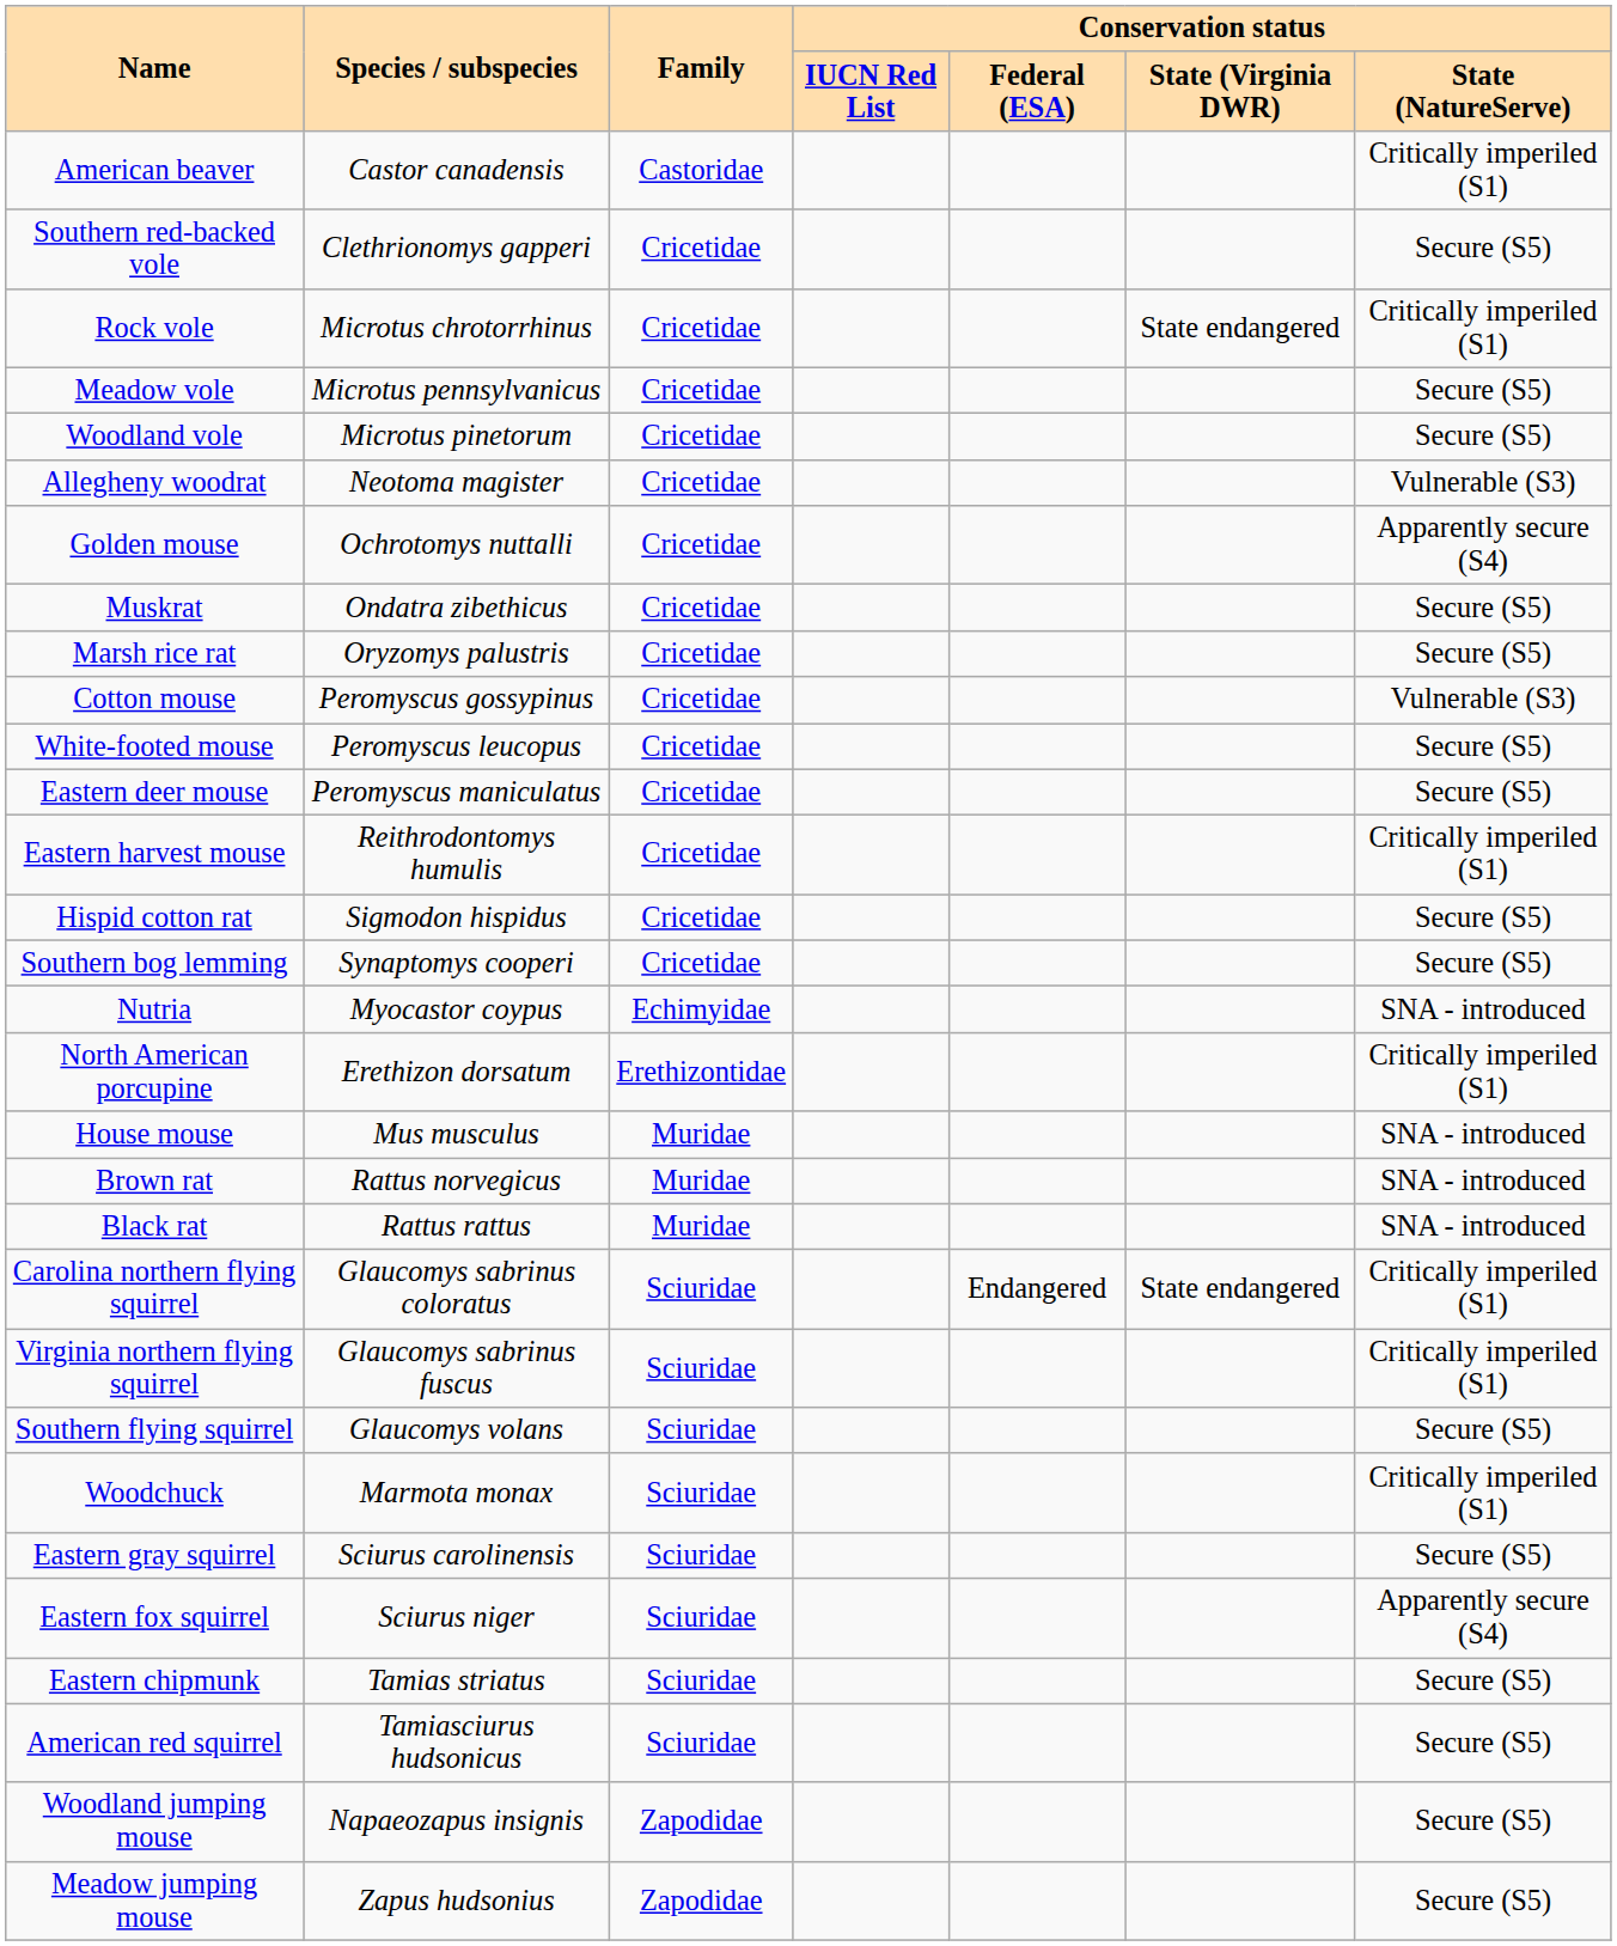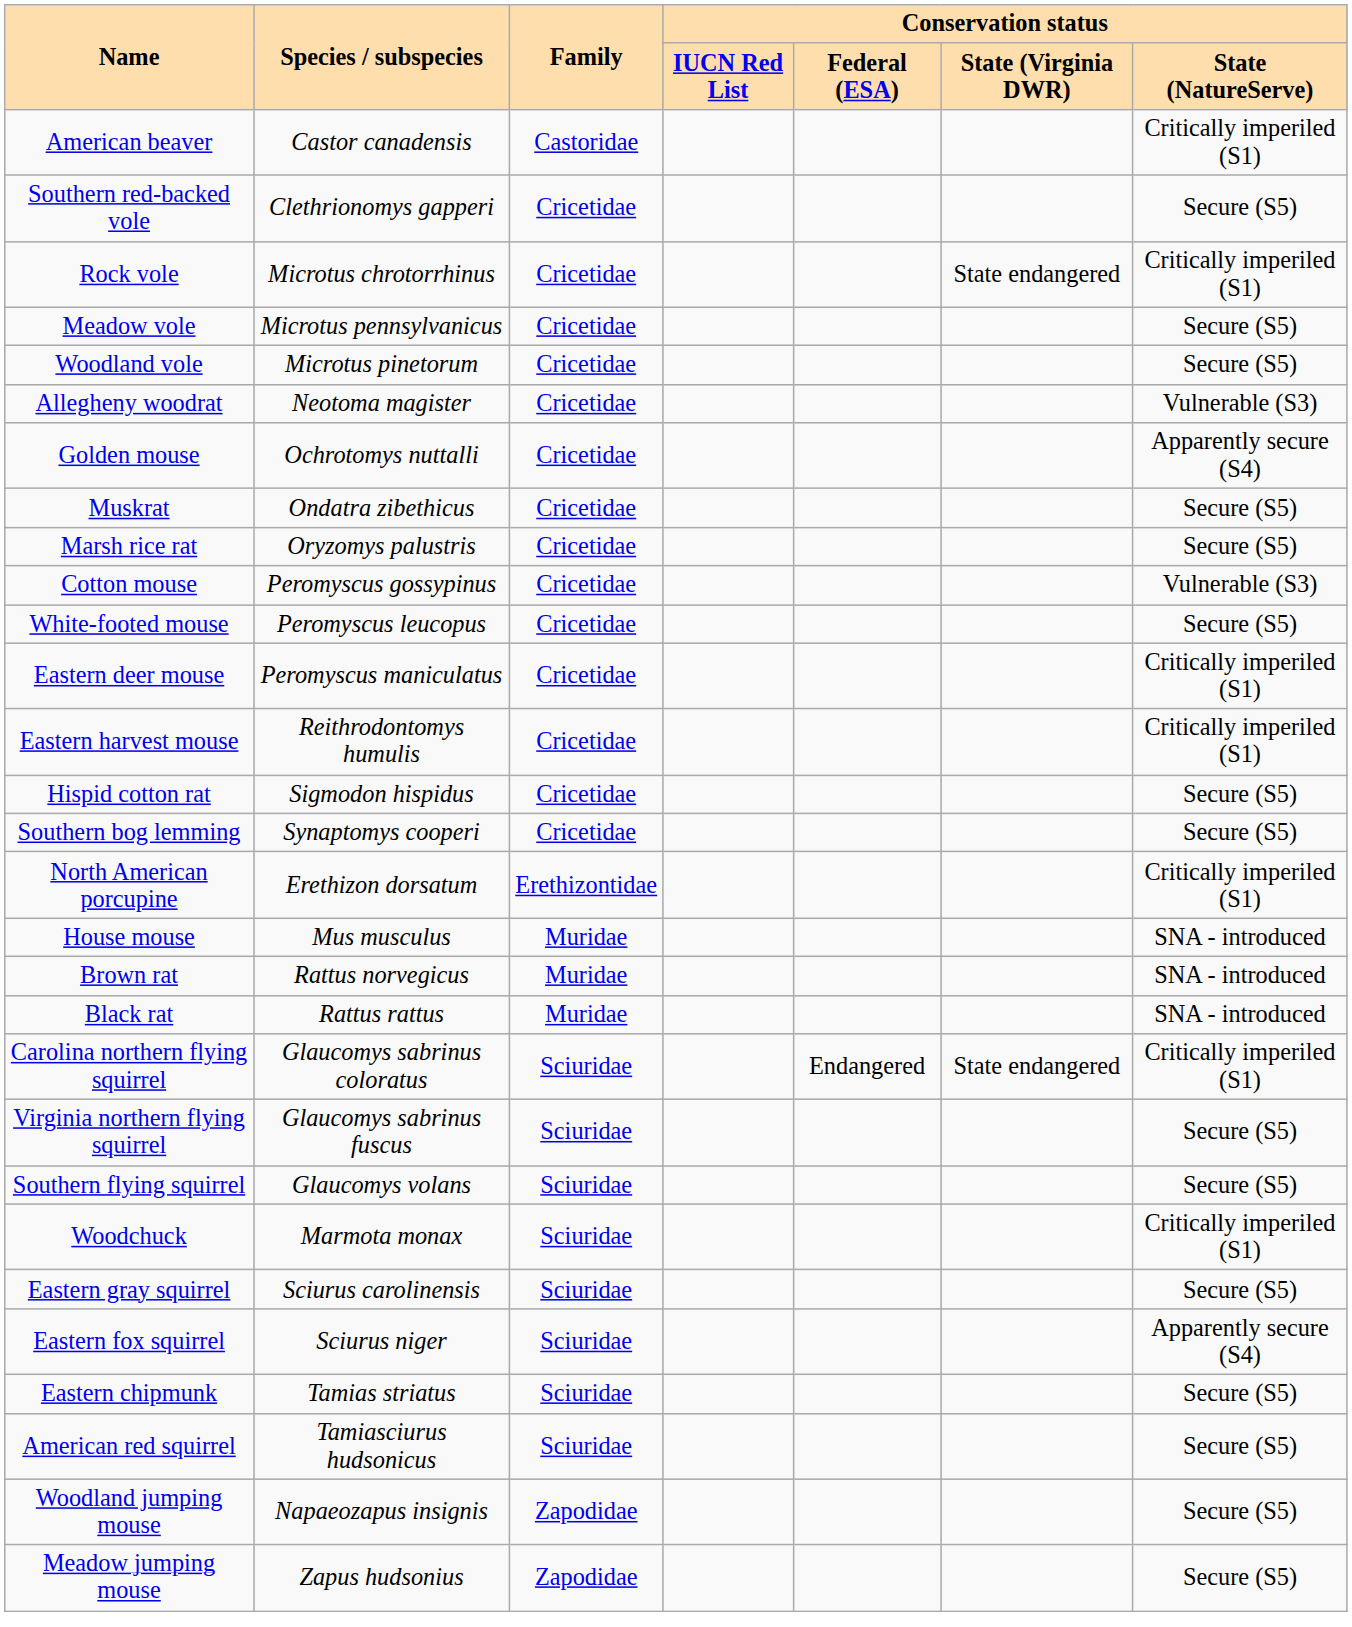 <table class="wikitable" style="margin:1em auto; text-align:center;">
 <tr>
 <th rowspan="2" style="background:navajowhite">Name</th>
 <th rowspan="2" style="background:navajowhite">Species / subspecies</th>
 <th rowspan="2" style="background:navajowhite">Family</th>
 <th colspan="4" style="background:navajowhite">Conservation status</th>
 </tr>
 <tr>
 <th style="background:navajowhite"><a href='#'>IUCN Red List</a></th>
 <th style="background:navajowhite">Federal (<a href='#'>ESA</a>)</th>
 <th style="background:navajowhite">State (Virginia DWR)</th>
 <th style="background:navajowhite">State (NatureServe)</th>
 </tr>
 <tr>
 <td><a href='#'>American beaver</a></td>
 <td><em>Castor canadensis</em></td>
 <td><a href='#'>Castoridae</a></td>
 <td></td>
 <td></td>
 <td></td>
 <td>Critically imperiled (S1)</td>
 </tr>
 <tr>
 <td><a href='#'>Southern red-backed vole</a></td>
 <td><em>Clethrionomys gapperi</em></td>
 <td><a href='#'>Cricetidae</a></td>
 <td></td>
 <td></td>
 <td></td>
 <td>Secure (S5)</td>
 </tr>
 <tr>
 <td><a href='#'>Rock vole</a></td>
 <td><em>Microtus chrotorrhinus</em></td>
 <td><a href='#'>Cricetidae</a></td>
 <td></td>
 <td></td>
 <td>State endangered</td>
 <td>Critically imperiled (S1)</td>
 </tr>
 <tr>
 <td><a href='#'>Meadow vole</a></td>
 <td><em>Microtus pennsylvanicus</em></td>
 <td><a href='#'>Cricetidae</a></td>
 <td></td>
 <td></td>
 <td></td>
 <td>Secure (S5)</td>
 </tr>
 <tr>
 <td><a href='#'>Woodland vole</a></td>
 <td><em>Microtus pinetorum</em></td>
 <td><a href='#'>Cricetidae</a></td>
 <td></td>
 <td></td>
 <td></td>
 <td>Secure (S5)</td>
 </tr>
 <tr>
 <td><a href='#'>Allegheny woodrat</a></td>
 <td><em>Neotoma magister</em></td>
 <td><a href='#'>Cricetidae</a></td>
 <td></td>
 <td></td>
 <td></td>
 <td>Vulnerable (S3)</td>
 </tr>
 <tr>
 <td><a href='#'>Golden mouse</a></td>
 <td><em>Ochrotomys nuttalli</em></td>
 <td><a href='#'>Cricetidae</a></td>
 <td></td>
 <td></td>
 <td></td>
 <td>Apparently secure (S4)</td>
 </tr>
 <tr>
 <td><a href='#'>Muskrat</a></td>
 <td><em>Ondatra zibethicus</em></td>
 <td><a href='#'>Cricetidae</a></td>
 <td></td>
 <td></td>
 <td></td>
 <td>Secure (S5)</td>
 </tr>
 <tr>
 <td><a href='#'>Marsh rice rat</a></td>
 <td><em>Oryzomys palustris</em></td>
 <td><a href='#'>Cricetidae</a></td>
 <td></td>
 <td></td>
 <td></td>
 <td>Secure (S5)</td>
 </tr>
 <tr>
 <td><a href='#'>Cotton mouse</a></td>
 <td><em>Peromyscus gossypinus</em></td>
 <td><a href='#'>Cricetidae</a></td>
 <td></td>
 <td></td>
 <td></td>
 <td>Vulnerable (S3)</td>
 </tr>
 <tr>
 <td><a href='#'>White-footed mouse</a></td>
 <td><em>Peromyscus leucopus</em></td>
 <td><a href='#'>Cricetidae</a></td>
 <td></td>
 <td></td>
 <td></td>
 <td>Secure (S5)</td>
 </tr>
 <tr>
 <td><a href='#'>Eastern deer mouse</a></td>
 <td><em>Peromyscus maniculatus</em></td>
 <td><a href='#'>Cricetidae</a></td>
 <td></td>
 <td></td>
 <td></td>
-<td>Secure (S5)</td>
+<td>Critically imperiled (S1)</td>
 </tr>
 <tr>
 <td><a href='#'>Eastern harvest mouse</a></td>
 <td><em>Reithrodontomys humulis</em></td>
 <td><a href='#'>Cricetidae</a></td>
 <td></td>
 <td></td>
 <td></td>
 <td>Critically imperiled (S1)</td>
 </tr>
 <tr>
 <td><a href='#'>Hispid cotton rat</a></td>
 <td><em>Sigmodon hispidus</em></td>
 <td><a href='#'>Cricetidae</a></td>
 <td></td>
 <td></td>
 <td></td>
 <td>Secure (S5)</td>
 </tr>
 <tr>
 <td><a href='#'>Southern bog lemming</a></td>
 <td><em>Synaptomys cooperi</em></td>
 <td><a href='#'>Cricetidae</a></td>
 <td></td>
 <td></td>
 <td></td>
 <td>Secure (S5)</td>
-</tr>
-<tr>
-<td><a href='#'>Nutria</a></td>
-<td><em>Myocastor coypus</em></td>
-<td><a href='#'>Echimyidae</a></td>
-<td></td>
-<td></td>
-<td></td>
-<td>SNA - introduced</td>
 </tr>
 <tr>
 <td><a href='#'>North American porcupine</a></td>
 <td><em>Erethizon dorsatum</em></td>
 <td><a href='#'>Erethizontidae</a></td>
 <td></td>
 <td></td>
 <td></td>
 <td>Critically imperiled (S1)</td>
 </tr>
 <tr>
 <td><a href='#'>House mouse</a></td>
 <td><em>Mus musculus</em></td>
 <td><a href='#'>Muridae</a></td>
 <td></td>
 <td></td>
 <td></td>
 <td>SNA - introduced</td>
 </tr>
 <tr>
 <td><a href='#'>Brown rat</a></td>
 <td><em>Rattus norvegicus</em></td>
 <td><a href='#'>Muridae</a></td>
 <td></td>
 <td></td>
 <td></td>
 <td>SNA - introduced</td>
 </tr>
 <tr>
 <td><a href='#'>Black rat</a></td>
 <td><em>Rattus rattus</em></td>
 <td><a href='#'>Muridae</a></td>
 <td></td>
 <td></td>
 <td></td>
 <td>SNA - introduced</td>
 </tr>
 <tr>
 <td><a href='#'>Carolina northern flying squirrel</a></td>
 <td><em>Glaucomys sabrinus coloratus</em></td>
 <td><a href='#'>Sciuridae</a></td>
 <td></td>
 <td>Endangered</td>
 <td>State endangered</td>
 <td>Critically imperiled (S1)</td>
 </tr>
 <tr>
 <td><a href='#'>Virginia northern flying squirrel</a></td>
 <td><em>Glaucomys sabrinus fuscus</em></td>
 <td><a href='#'>Sciuridae</a></td>
 <td></td>
 <td></td>
 <td></td>
-<td>Critically imperiled (S1)</td>
+<td>Secure (S5)</td>
 </tr>
 <tr>
 <td><a href='#'>Southern flying squirrel</a></td>
 <td><em>Glaucomys volans</em></td>
 <td><a href='#'>Sciuridae</a></td>
 <td></td>
 <td></td>
 <td></td>
 <td>Secure (S5)</td>
 </tr>
 <tr>
 <td><a href='#'>Woodchuck</a></td>
 <td><em>Marmota monax</em></td>
 <td><a href='#'>Sciuridae</a></td>
 <td></td>
 <td></td>
 <td></td>
 <td>Critically imperiled (S1)</td>
 </tr>
 <tr>
 <td><a href='#'>Eastern gray squirrel</a></td>
 <td><em>Sciurus carolinensis</em></td>
 <td><a href='#'>Sciuridae</a></td>
 <td></td>
 <td></td>
 <td></td>
 <td>Secure (S5)</td>
 </tr>
 <tr>
 <td><a href='#'>Eastern fox squirrel</a></td>
 <td><em>Sciurus niger</em></td>
 <td><a href='#'>Sciuridae</a></td>
 <td></td>
 <td></td>
 <td></td>
 <td>Apparently secure (S4)</td>
 </tr>
 <tr>
 <td><a href='#'>Eastern chipmunk</a></td>
 <td><em>Tamias striatus</em></td>
 <td><a href='#'>Sciuridae</a></td>
 <td></td>
 <td></td>
 <td></td>
 <td>Secure (S5)</td>
 </tr>
 <tr>
 <td><a href='#'>American red squirrel</a></td>
 <td><em>Tamiasciurus hudsonicus</em></td>
 <td><a href='#'>Sciuridae</a></td>
 <td></td>
 <td></td>
 <td></td>
 <td>Secure (S5)</td>
 </tr>
 <tr>
 <td><a href='#'>Woodland jumping mouse</a></td>
 <td><em>Napaeozapus insignis</em></td>
 <td><a href='#'>Zapodidae</a></td>
 <td></td>
 <td></td>
 <td></td>
 <td>Secure (S5)</td>
 </tr>
 <tr>
 <td><a href='#'>Meadow jumping mouse</a></td>
 <td><em>Zapus hudsonius</em></td>
 <td><a href='#'>Zapodidae</a></td>
 <td></td>
 <td></td>
 <td></td>
 <td>Secure (S5)</td>
 </tr>
 </table>
